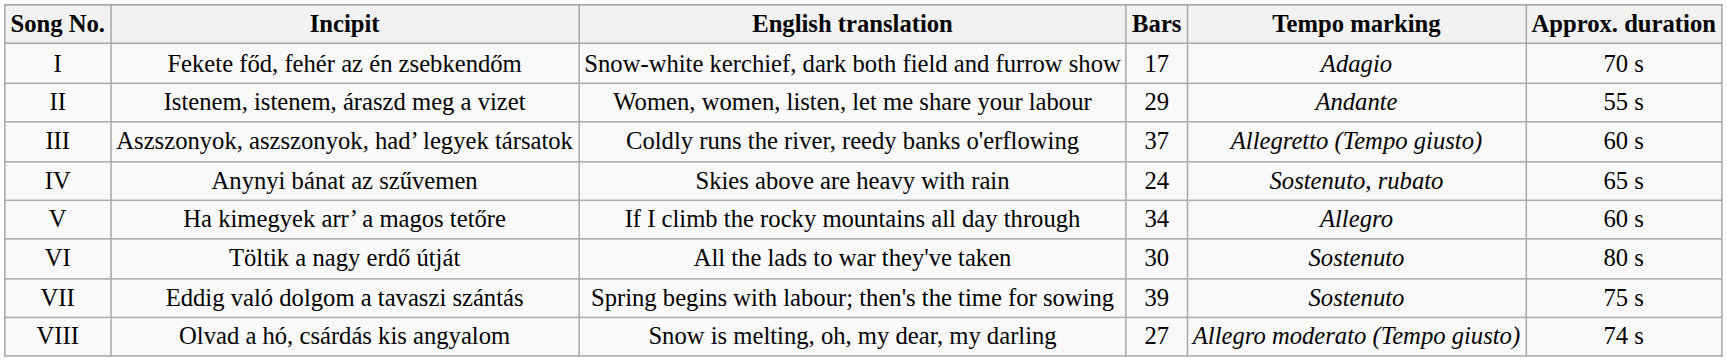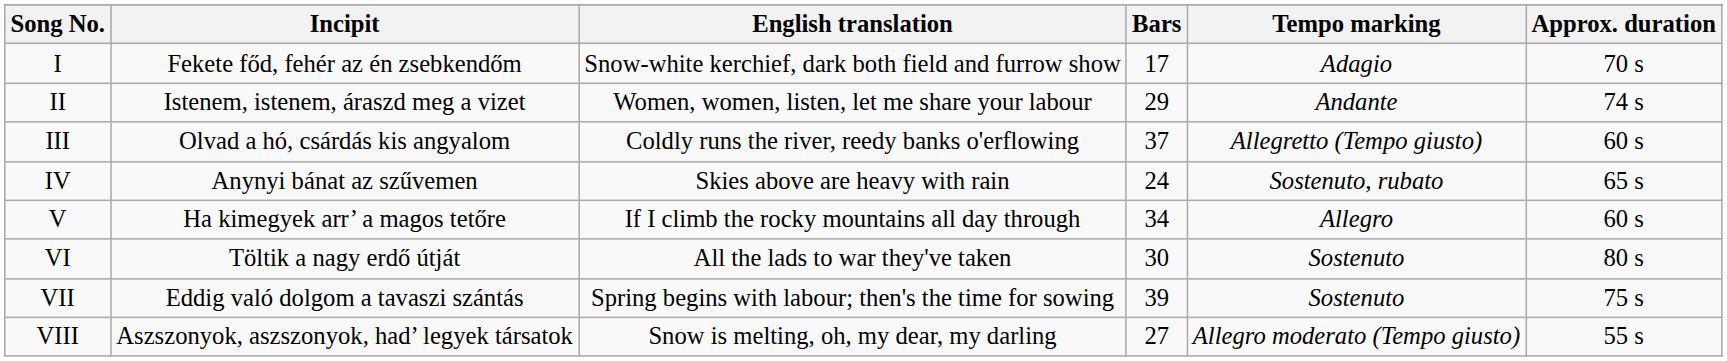 <table class="wikitable">
 <tr>
 </tr>
 <tr>
 <th align="center">Song No.</th>
 <th align="center">Incipit</th>
 <th align="center">English translation</th>
 <th align="center">Bars</th>
 <th align="center">Tempo marking</th>
 <th align="center">Approx. duration</th>
 </tr>
 <tr align=center>
 <td>I</td>
 <td>Fekete főd, fehér az én zsebkendőm</td>
 <td>Snow-white kerchief, dark both field and furrow show</td>
 <td>17</td>
 <td><em>Adagio</em></td>
 <td>70 s</td>
 </tr>
 <tr align=center>
 <td>II</td>
 <td>Istenem, istenem, áraszd meg a vizet</td>
 <td>Women, women, listen, let me share your labour</td>
 <td>29</td>
 <td><em>Andante</em></td>
-<td>55 s</td>
+<td>74 s</td>
 </tr>
 <tr align=center>
 <td>III</td>
-<td>Aszszonyok, aszszonyok, had’ legyek társatok</td>
+<td>Olvad a hó, csárdás kis angyalom</td>
 <td>Coldly runs the river, reedy banks o'erflowing</td>
 <td>37</td>
 <td><em>Allegretto (Tempo giusto)</em></td>
 <td>60 s</td>
 </tr>
 <tr align=center>
 <td>IV</td>
 <td>Anynyi bánat az szűvemen</td>
 <td>Skies above are heavy with rain</td>
 <td>24</td>
 <td><em>Sostenuto, rubato</em></td>
 <td>65 s</td>
 </tr>
 <tr align=center>
 <td>V</td>
 <td>Ha kimegyek arr’ a magos tetőre</td>
 <td>If I climb the rocky mountains all day through</td>
 <td>34</td>
 <td><em>Allegro</em></td>
 <td>60 s</td>
 </tr>
 <tr align=center>
 <td>VI</td>
 <td>Töltik a nagy erdő útját</td>
 <td>All the lads to war they've taken</td>
 <td>30</td>
 <td><em>Sostenuto</em></td>
 <td>80 s</td>
 </tr>
 <tr align=center>
 <td>VII</td>
 <td>Eddig való dolgom a tavaszi szántás</td>
 <td>Spring begins with labour; then's the time for sowing</td>
 <td>39</td>
 <td><em>Sostenuto</em></td>
 <td>75 s</td>
 </tr>
 <tr align=center>
 <td>VIII</td>
-<td>Olvad a hó, csárdás kis angyalom</td>
+<td>Aszszonyok, aszszonyok, had’ legyek társatok</td>
 <td>Snow is melting, oh, my dear, my darling</td>
 <td>27</td>
 <td><em>Allegro moderato (Tempo giusto)</em></td>
-<td>74 s</td>
+<td>55 s</td>
 </tr>
 </table>
